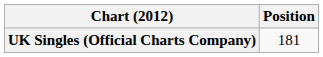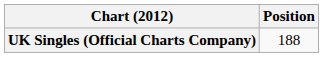 <table class="wikitable sortable plainrowheaders">
 <tr>
 <th>Chart (2012)</th>
 <th>Position</th>
 </tr>
 <tr>
 <th scope="row">UK Singles (Official Charts Company)</th>
-<td style="text-align:center;">181</td>
+<td style="text-align:center;">188</td>
 </tr>
 </table>
